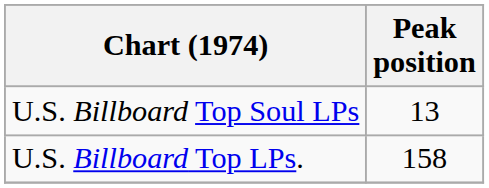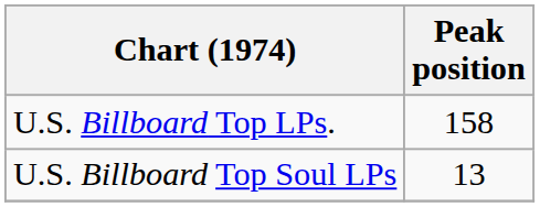 <table class="wikitable">
 <tr>
 <th>Chart (1974)</th>
 <th>Peak<br>position</th>
 </tr>
 <tr>
+<td>U.S. <a href='#'><em>Billboard</em> Top LPs</a>.</td>
+<td align="center">158</td>
+</tr>
+<tr>
 <td>U.S. <em>Billboard</em> <a href='#'>Top Soul LPs</a></td>
 <td align="center">13</td>
 </tr>
 <tr>
-<td>U.S. <a href='#'><em>Billboard</em> Top LPs</a>.</td>
-<td align="center">158</td>
-</tr>
-<tr>
 </tr>
 </table>
